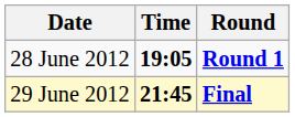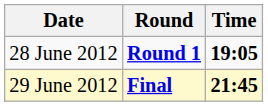 <table class="wikitable">
 <tr>
 <th>Date</th>
+<th>Round</th>
 <th>Time</th>
-<th>Round</th>
 </tr>
 <tr>
 <td>28 June 2012</td>
+<td><strong><a href='#'>Round 1</a></strong></td>
 <td><strong>19:05</strong></td>
-<td><strong><a href='#'>Round 1</a></strong></td>
 </tr>
 <tr style=background:lemonchiffon>
 <td>29 June 2012</td>
+<td><strong><a href='#'>Final</a></strong></td>
 <td><strong>21:45</strong></td>
-<td><strong><a href='#'>Final</a></strong></td>
 </tr>
 </table>
